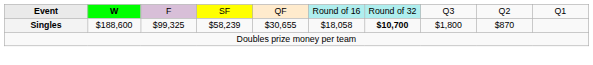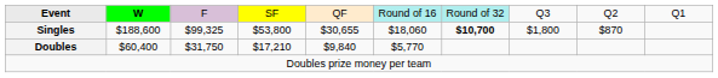 <table class=wikitable style=font-size:90%;text-align:center>
 <tr>
 <td style="width:130px; background:#eaeaea;"><strong>Event</strong></td>
 <td style="width:80px; background:lime;"><strong>W</strong></td>
 <td style="width:85px; background:thistle;">F</td>
 <td style="width:85px; background:#ff0;">SF</td>
 <td style="width:85px; background:#ffebcd;">QF</td>
 <td style="width:85px; background:#afeeee;">Round of 16</td>
 <td style="width:85px; background:#afeeee;">Round of 32</td>
 <td width=85>Q3</td>
 <td width=85>Q2</td>
 <td width=85>Q1</td>
 </tr>
 <tr>
 <td style="background:#f3f3f3;"><strong>Singles</strong></td>
 <td>$188,600</td>
 <td>$99,325</td>
-<td>$58,239</td>
+<td>$53,800</td>
 <td>$30,655</td>
-<td>$18,058</td>
+<td>$18,060</td>
 <td><strong>$10,700</strong></td>
 <td>$1,800</td>
 <td>$870</td>
 <td></td>
 </tr>
 <tr>
+<td style="background:#f3f3f3;"><strong>Doubles</strong></td>
+<td>$60,400</td>
+<td>$31,750</td>
+<td>$17,210</td>
+<td>$9,840</td>
+<td>$5,770</td>
+<td></td>
+<td></td>
+<td></td>
+<td></td>
+</tr>
+<tr>
 <td colspan=10>Doubles prize money per team</td>
 </tr>
 </table>
